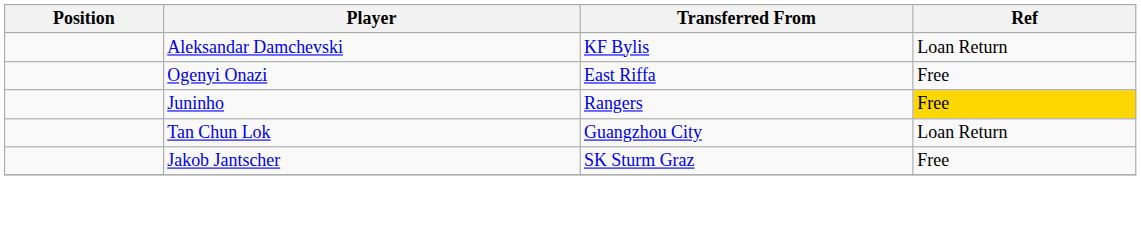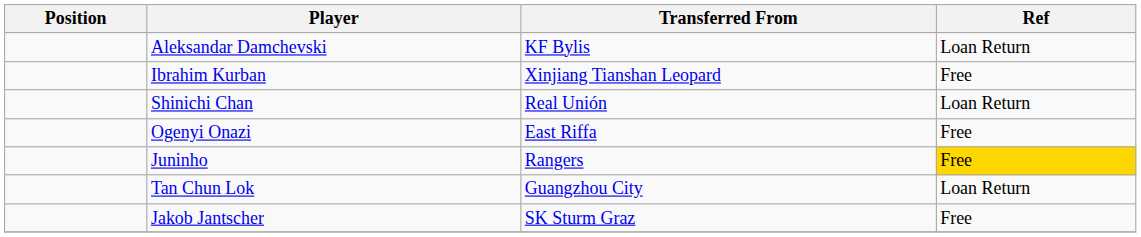 <table class="wikitable sortable" style="width:80%; text-align:center; font-size:100%; text-align:left;">
 <tr>
 <th>Position</th>
 <th>Player</th>
 <th>Transferred From</th>
 <th>Ref</th>
 </tr>
 <tr>
 <td></td>
 <td> <a href='#'>Aleksandar Damchevski</a></td>
 <td> <a href='#'>KF Bylis</a></td>
+<td>Loan Return</td>
+</tr>
+<tr>
+<td></td>
+<td> <a href='#'>Ibrahim Kurban</a></td>
+<td> <a href='#'>Xinjiang Tianshan Leopard</a></td>
+<td>Free</td>
+</tr>
+<tr>
+<td></td>
+<td> <a href='#'>Shinichi Chan</a></td>
+<td> <a href='#'>Real Unión</a></td>
 <td>Loan Return</td>
 </tr>
 <tr>
 <td></td>
 <td> <a href='#'>Ogenyi Onazi</a></td>
 <td> <a href='#'>East Riffa</a></td>
 <td>Free </td>
 </tr>
 <tr>
 <td></td>
 <td> <a href='#'>Juninho</a></td>
 <td> <a href='#'>Rangers</a></td>
 <td style="background: gold;">Free</td>
 </tr>
 <tr>
 <td></td>
 <td> <a href='#'>Tan Chun Lok</a></td>
 <td> <a href='#'>Guangzhou City</a></td>
 <td>Loan Return</td>
 </tr>
 <tr>
 <td></td>
 <td> <a href='#'>Jakob Jantscher</a></td>
 <td> <a href='#'>SK Sturm Graz</a></td>
 <td>Free </td>
 </tr>
 <tr>
 </tr>
 </table>
